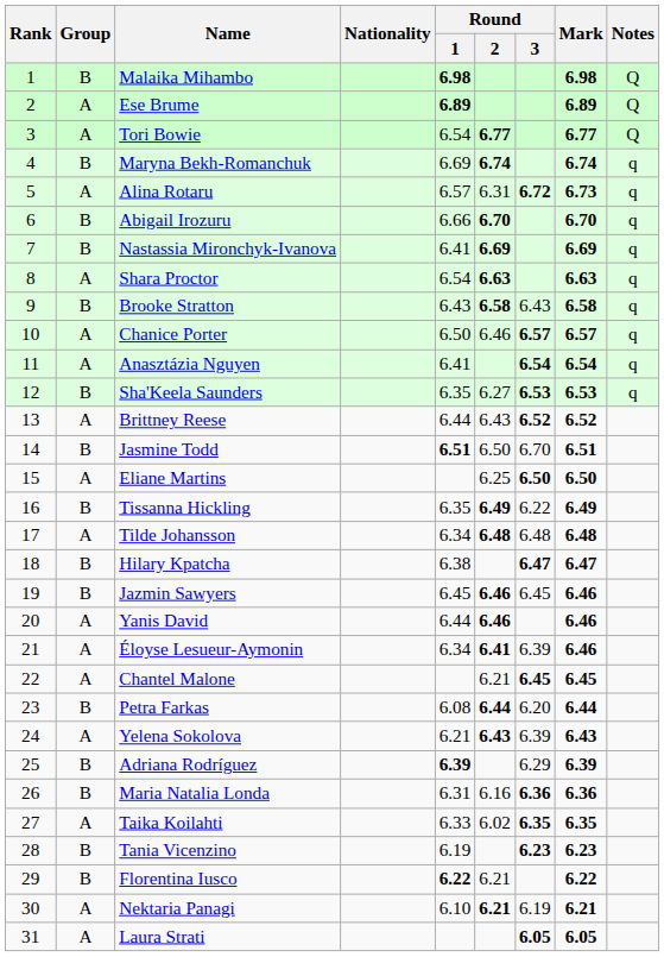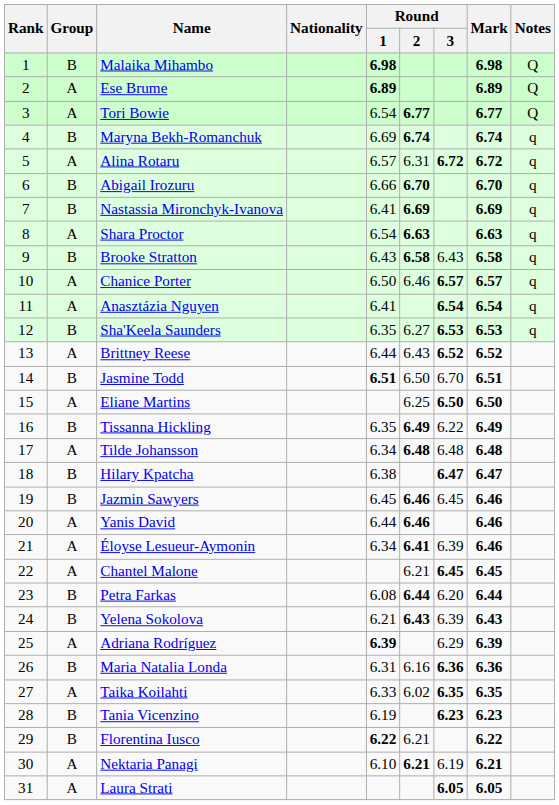 <table class="wikitable sortable" style="text-align:center">
 <tr>
 <th rowspan=2>Rank</th>
 <th rowspan=2>Group</th>
 <th rowspan=2>Name</th>
 <th rowspan=2>Nationality</th>
 <th colspan=3>Round</th>
 <th rowspan=2>Mark</th>
 <th rowspan=2>Notes</th>
 </tr>
 <tr>
 <th>1</th>
 <th>2</th>
 <th>3</th>
 </tr>
 <tr bgcolor=ccffcc>
 <td>1</td>
 <td>B</td>
 <td align=left><a href='#'>Malaika Mihambo</a></td>
 <td align=left></td>
 <td><strong>6.98</strong></td>
 <td></td>
 <td></td>
 <td><strong>6.98</strong></td>
 <td>Q</td>
 </tr>
 <tr bgcolor=ccffcc>
 <td>2</td>
 <td>A</td>
 <td align=left><a href='#'>Ese Brume</a></td>
 <td align=left></td>
 <td><strong>6.89</strong></td>
 <td></td>
 <td></td>
 <td><strong>6.89</strong></td>
 <td>Q</td>
 </tr>
 <tr bgcolor=ccffcc>
 <td>3</td>
 <td>A</td>
 <td align=left><a href='#'>Tori Bowie</a></td>
 <td align=left></td>
 <td>6.54</td>
 <td><strong>6.77</strong></td>
 <td></td>
 <td><strong>6.77</strong></td>
 <td>Q</td>
 </tr>
 <tr bgcolor=ddffdd>
 <td>4</td>
 <td>B</td>
 <td align=left><a href='#'>Maryna Bekh-Romanchuk</a></td>
 <td align=left></td>
 <td>6.69</td>
 <td><strong>6.74</strong></td>
 <td></td>
 <td><strong>6.74</strong></td>
 <td>q</td>
 </tr>
 <tr bgcolor=ddffdd>
 <td>5</td>
 <td>A</td>
 <td align=left><a href='#'>Alina Rotaru</a></td>
 <td align=left></td>
 <td>6.57</td>
 <td>6.31</td>
 <td><strong>6.72</strong></td>
-<td><strong>6.73</strong></td>
+<td><strong>6.72</strong></td>
 <td>q</td>
 </tr>
 <tr bgcolor=ddffdd>
 <td>6</td>
 <td>B</td>
 <td align=left><a href='#'>Abigail Irozuru</a></td>
 <td align=left></td>
 <td>6.66</td>
 <td><strong>6.70</strong></td>
 <td></td>
 <td><strong>6.70</strong></td>
 <td>q</td>
 </tr>
 <tr bgcolor=ddffdd>
 <td>7</td>
 <td>B</td>
 <td align=left><a href='#'>Nastassia Mironchyk-Ivanova</a></td>
 <td align=left></td>
 <td>6.41</td>
 <td><strong>6.69</strong></td>
 <td></td>
 <td><strong>6.69</strong></td>
 <td>q</td>
 </tr>
 <tr bgcolor=ddffdd>
 <td>8</td>
 <td>A</td>
 <td align=left><a href='#'>Shara Proctor</a></td>
 <td align=left></td>
 <td>6.54</td>
 <td><strong>6.63</strong></td>
 <td></td>
 <td><strong>6.63</strong></td>
 <td>q</td>
 </tr>
 <tr bgcolor=ddffdd>
 <td>9</td>
 <td>B</td>
 <td align=left><a href='#'>Brooke Stratton</a></td>
 <td align=left></td>
 <td>6.43</td>
 <td><strong>6.58</strong></td>
 <td>6.43</td>
 <td><strong>6.58</strong></td>
 <td>q</td>
 </tr>
 <tr bgcolor=ddffdd>
 <td>10</td>
 <td>A</td>
 <td align=left><a href='#'>Chanice Porter</a></td>
 <td align=left></td>
 <td>6.50</td>
 <td>6.46</td>
 <td><strong>6.57</strong></td>
 <td><strong>6.57</strong></td>
 <td>q</td>
 </tr>
 <tr bgcolor=ddffdd>
 <td>11</td>
 <td>A</td>
 <td align=left><a href='#'>Anasztázia Nguyen</a></td>
 <td align=left></td>
 <td>6.41</td>
 <td></td>
 <td><strong>6.54</strong></td>
 <td><strong>6.54</strong></td>
 <td>q</td>
 </tr>
 <tr bgcolor=ddffdd>
 <td>12</td>
 <td>B</td>
 <td align=left><a href='#'>Sha'Keela Saunders</a></td>
 <td align=left></td>
 <td>6.35</td>
 <td>6.27</td>
 <td><strong>6.53</strong></td>
 <td><strong>6.53</strong></td>
 <td>q</td>
 </tr>
 <tr>
 <td>13</td>
 <td>A</td>
 <td align=left><a href='#'>Brittney Reese</a></td>
 <td align=left></td>
 <td>6.44</td>
 <td>6.43</td>
 <td><strong>6.52</strong></td>
 <td><strong>6.52</strong></td>
 <td></td>
 </tr>
 <tr>
 <td>14</td>
 <td>B</td>
 <td align=left><a href='#'>Jasmine Todd</a></td>
 <td align=left></td>
 <td><strong>6.51</strong></td>
 <td>6.50</td>
 <td>6.70</td>
 <td><strong>6.51</strong></td>
 <td></td>
 </tr>
 <tr>
 <td>15</td>
 <td>A</td>
 <td align=left><a href='#'>Eliane Martins</a></td>
 <td align=left></td>
 <td></td>
 <td>6.25</td>
 <td><strong>6.50</strong></td>
 <td><strong>6.50</strong></td>
 <td></td>
 </tr>
 <tr>
 <td>16</td>
 <td>B</td>
 <td align=left><a href='#'>Tissanna Hickling</a></td>
 <td align=left></td>
 <td>6.35</td>
 <td><strong>6.49</strong></td>
 <td>6.22</td>
 <td><strong>6.49</strong></td>
 <td></td>
 </tr>
 <tr>
 <td>17</td>
 <td>A</td>
 <td align=left><a href='#'>Tilde Johansson</a></td>
 <td align=left></td>
 <td>6.34</td>
 <td><strong>6.48</strong></td>
 <td>6.48</td>
 <td><strong>6.48</strong></td>
 <td></td>
 </tr>
 <tr>
 <td>18</td>
 <td>B</td>
 <td align=left><a href='#'>Hilary Kpatcha</a></td>
 <td align=left></td>
 <td>6.38</td>
 <td></td>
 <td><strong>6.47</strong></td>
 <td><strong>6.47</strong></td>
 <td></td>
 </tr>
 <tr>
 <td>19</td>
 <td>B</td>
 <td align=left><a href='#'>Jazmin Sawyers</a></td>
 <td align=left></td>
 <td>6.45</td>
 <td><strong>6.46</strong></td>
 <td>6.45</td>
 <td><strong>6.46</strong></td>
 <td></td>
 </tr>
 <tr>
 <td>20</td>
 <td>A</td>
 <td align=left><a href='#'>Yanis David</a></td>
 <td align=left></td>
 <td>6.44</td>
 <td><strong>6.46</strong></td>
 <td></td>
 <td><strong>6.46</strong></td>
 <td></td>
 </tr>
 <tr>
 <td>21</td>
 <td>A</td>
 <td align=left><a href='#'>Éloyse Lesueur-Aymonin</a></td>
 <td align=left></td>
 <td>6.34</td>
 <td><strong>6.41</strong></td>
 <td>6.39</td>
 <td><strong>6.46</strong></td>
 <td></td>
 </tr>
 <tr>
 <td>22</td>
 <td>A</td>
 <td align=left><a href='#'>Chantel Malone</a></td>
 <td align=left></td>
 <td></td>
 <td>6.21</td>
 <td><strong>6.45</strong></td>
 <td><strong>6.45</strong></td>
 <td></td>
 </tr>
 <tr>
 <td>23</td>
 <td>B</td>
 <td align=left><a href='#'>Petra Farkas</a></td>
 <td align=left></td>
 <td>6.08</td>
 <td><strong>6.44</strong></td>
 <td>6.20</td>
 <td><strong>6.44</strong></td>
 <td></td>
 </tr>
 <tr>
 <td>24</td>
-<td>A</td>
+<td>B</td>
 <td align=left><a href='#'>Yelena Sokolova</a></td>
 <td align=left></td>
 <td>6.21</td>
 <td><strong>6.43</strong></td>
 <td>6.39</td>
 <td><strong>6.43</strong></td>
 <td></td>
 </tr>
 <tr>
 <td>25</td>
-<td>B</td>
+<td>A</td>
 <td align=left><a href='#'>Adriana Rodríguez</a></td>
 <td align=left></td>
 <td><strong>6.39</strong></td>
 <td></td>
 <td>6.29</td>
 <td><strong>6.39</strong></td>
 <td></td>
 </tr>
 <tr>
 <td>26</td>
 <td>B</td>
 <td align=left><a href='#'>Maria Natalia Londa</a></td>
 <td align=left></td>
 <td>6.31</td>
 <td>6.16</td>
 <td><strong>6.36</strong></td>
 <td><strong>6.36</strong></td>
 <td></td>
 </tr>
 <tr>
 <td>27</td>
 <td>A</td>
 <td align=left><a href='#'>Taika Koilahti</a></td>
 <td align=left></td>
 <td>6.33</td>
 <td>6.02</td>
 <td><strong>6.35</strong></td>
 <td><strong>6.35</strong></td>
 <td></td>
 </tr>
 <tr>
 <td>28</td>
 <td>B</td>
 <td align=left><a href='#'>Tania Vicenzino</a></td>
 <td align=left></td>
 <td>6.19</td>
 <td></td>
 <td><strong>6.23</strong></td>
 <td><strong>6.23</strong></td>
 <td></td>
 </tr>
 <tr>
 <td>29</td>
 <td>B</td>
 <td align=left><a href='#'>Florentina Iusco</a></td>
 <td align=left></td>
 <td><strong>6.22</strong></td>
 <td>6.21</td>
 <td></td>
 <td><strong>6.22</strong></td>
 <td></td>
 </tr>
 <tr>
 <td>30</td>
 <td>A</td>
 <td align=left><a href='#'>Nektaria Panagi</a></td>
 <td align=left></td>
 <td>6.10</td>
 <td><strong>6.21</strong></td>
 <td>6.19</td>
 <td><strong>6.21</strong></td>
 <td></td>
 </tr>
 <tr>
 <td>31</td>
 <td>A</td>
 <td align=left><a href='#'>Laura Strati</a></td>
 <td align=left></td>
 <td></td>
 <td></td>
 <td><strong>6.05</strong></td>
 <td><strong>6.05</strong></td>
 <td></td>
 </tr>
 </table>
